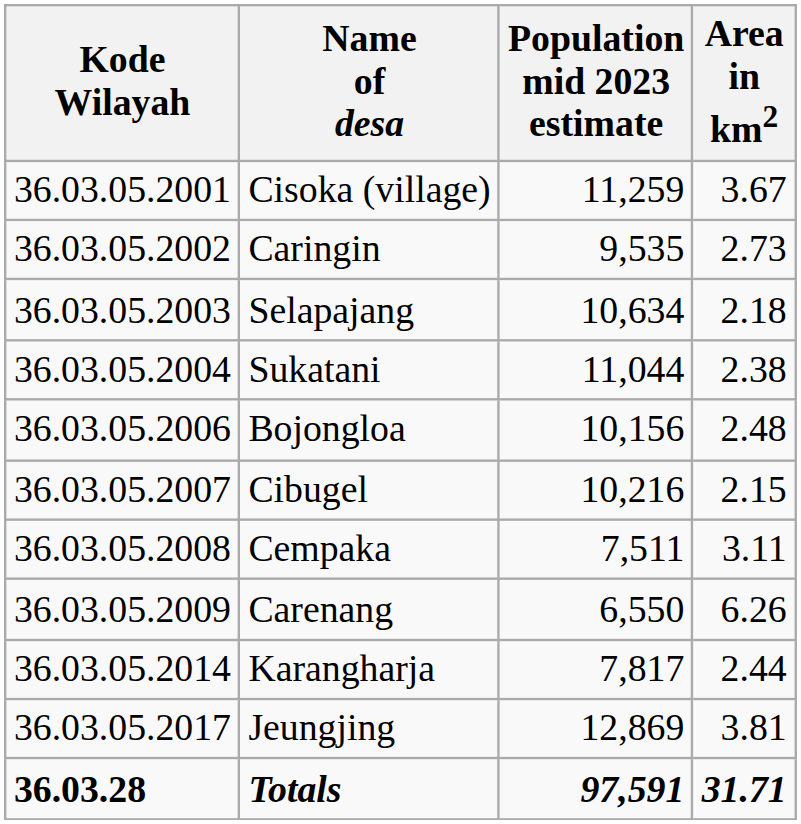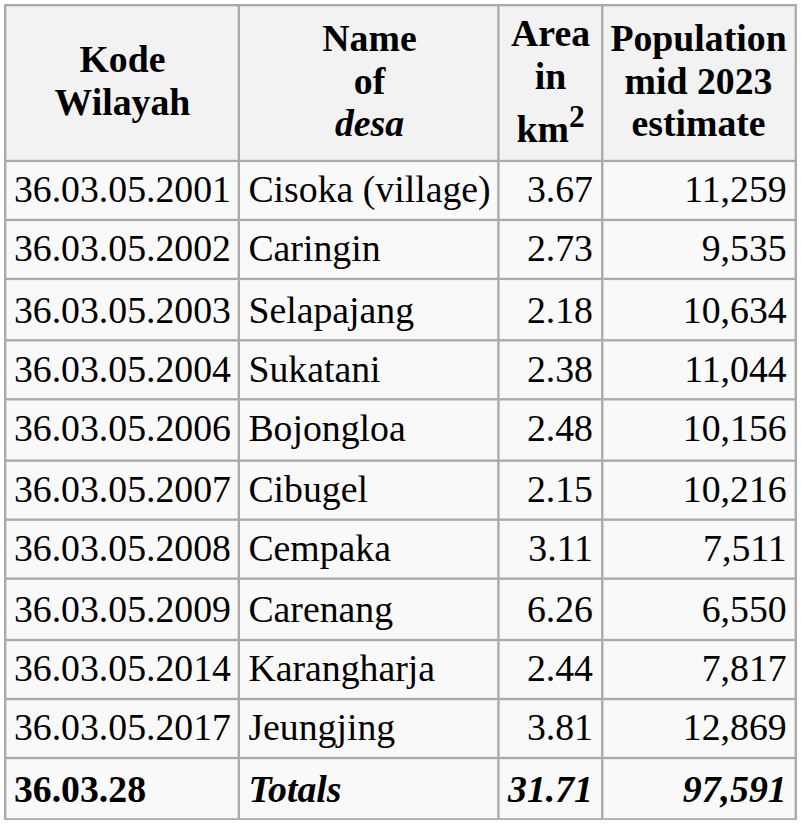 <table class="wikitable">
 <tr>
 <th>Kode <br>Wilayah</th>
 <th>Name<br>of <br><em>desa</em></th>
+<th>Area <br>in <br>km<sup>2</sup></th>
 <th>Population<br>mid 2023<br>estimate</th>
-<th>Area <br>in <br>km<sup>2</sup></th>
 </tr>
 <tr>
 <td>36.03.05.2001</td>
 <td>Cisoka (village)</td>
+<td align="right">3.67</td>
 <td align="right">11,259</td>
-<td align="right">3.67</td>
 </tr>
 <tr>
 <td>36.03.05.2002</td>
 <td>Caringin</td>
+<td align="right">2.73</td>
 <td align="right">9,535</td>
-<td align="right">2.73</td>
 </tr>
 <tr>
 <td>36.03.05.2003</td>
 <td>Selapajang</td>
+<td align="right">2.18</td>
 <td align="right">10,634</td>
-<td align="right">2.18</td>
 </tr>
 <tr>
 <td>36.03.05.2004</td>
 <td>Sukatani</td>
+<td align="right">2.38</td>
 <td align="right">11,044</td>
-<td align="right">2.38</td>
 </tr>
 <tr>
 <td>36.03.05.2006</td>
 <td>Bojongloa</td>
+<td align="right">2.48</td>
 <td align="right">10,156</td>
-<td align="right">2.48</td>
 </tr>
 <tr>
 <td>36.03.05.2007</td>
 <td>Cibugel</td>
+<td align="right">2.15</td>
 <td align="right">10,216</td>
-<td align="right">2.15</td>
 </tr>
 <tr>
 <td>36.03.05.2008</td>
 <td>Cempaka</td>
+<td align="right">3.11</td>
 <td align="right">7,511</td>
-<td align="right">3.11</td>
 </tr>
 <tr>
 <td>36.03.05.2009</td>
 <td>Carenang</td>
+<td align="right">6.26</td>
 <td align="right">6,550</td>
-<td align="right">6.26</td>
 </tr>
 <tr>
 <td>36.03.05.2014</td>
 <td>Karangharja</td>
+<td align="right">2.44</td>
 <td align="right">7,817</td>
-<td align="right">2.44</td>
 </tr>
 <tr>
 <td>36.03.05.2017</td>
 <td>Jeungjing</td>
+<td align="right">3.81</td>
 <td align="right">12,869</td>
-<td align="right">3.81</td>
 </tr>
 <tr>
 <td><strong>36.03.28</strong></td>
 <td><strong><em>Totals</em></strong></td>
+<td align="right"><strong><em>31.71</em></strong></td>
 <td align="right"><strong><em>97,591</em></strong></td>
-<td align="right"><strong><em>31.71</em></strong></td>
 </tr>
 </table>
